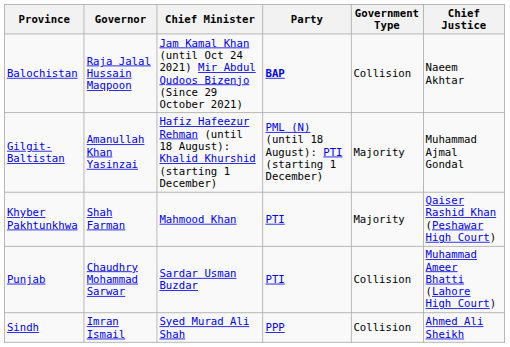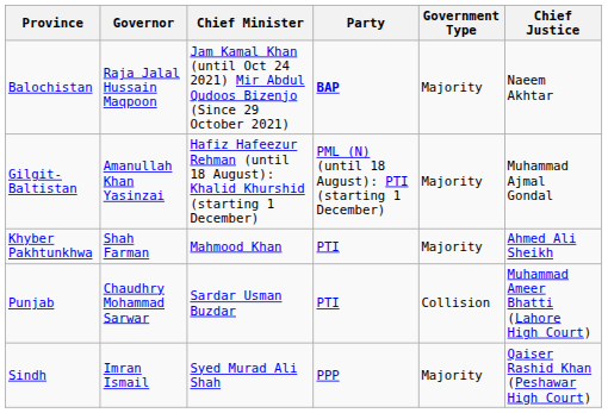 <table class="wikitable sortable">
 <tr>
 <th>Province</th>
 <th>Governor</th>
 <th>Chief Minister</th>
 <th>Party</th>
 <th>Government Type</th>
 <th>Chief Justice</th>
 </tr>
 <tr>
 <td><a href='#'>Balochistan</a></td>
 <td><a href='#'>Raja Jalal Hussain Maqpoon</a></td>
 <td><a href='#'>Jam Kamal Khan</a> (until Oct 24 2021) <a href='#'>Mir Abdul Qudoos Bizenjo</a> (Since 29 October 2021)</td>
 <td><strong><a href='#'>BAP</a></strong></td>
-<td>Collision</td>
+<td>Majority</td>
 <td>Naeem Akhtar</td>
 </tr>
 <tr>
 <td><a href='#'>Gilgit-Baltistan</a></td>
 <td><a href='#'>Amanullah Khan Yasinzai</a></td>
 <td><a href='#'>Hafiz Hafeezur Rehman</a> (until 18 August): <a href='#'>Khalid Khurshid</a> (starting 1 December)</td>
 <td><a href='#'>PML (N)</a> (until 18 August): <a href='#'>PTI</a> (starting 1 December)</td>
 <td>Majority</td>
 <td>Muhammad Ajmal Gondal</td>
 </tr>
 <tr>
 <td><a href='#'>Khyber Pakhtunkhwa</a></td>
 <td><a href='#'>Shah Farman</a></td>
 <td><a href='#'>Mahmood Khan</a></td>
 <td><a href='#'>PTI</a></td>
 <td>Majority</td>
-<td><a href='#'>Qaiser Rashid Khan</a> (<a href='#'>Peshawar High Court</a>)</td>
+<td><a href='#'>Ahmed Ali Sheikh</a></td>
 </tr>
 <tr>
 <td><a href='#'>Punjab</a></td>
 <td><a href='#'>Chaudhry Mohammad Sarwar</a></td>
 <td><a href='#'>Sardar Usman Buzdar</a></td>
 <td><a href='#'>PTI</a></td>
 <td>Collision</td>
 <td><a href='#'>Muhammad Ameer Bhatti</a> (<a href='#'>Lahore High Court</a>)</td>
 </tr>
 <tr>
 <td><a href='#'>Sindh</a></td>
 <td><a href='#'>Imran Ismail</a></td>
 <td><a href='#'>Syed Murad Ali Shah</a></td>
 <td><a href='#'>PPP</a></td>
-<td>Collision</td>
-<td><a href='#'>Ahmed Ali Sheikh</a></td>
+<td>Majority</td>
+<td><a href='#'>Qaiser Rashid Khan</a> (<a href='#'>Peshawar High Court</a>)</td>
 </tr>
 </table>
